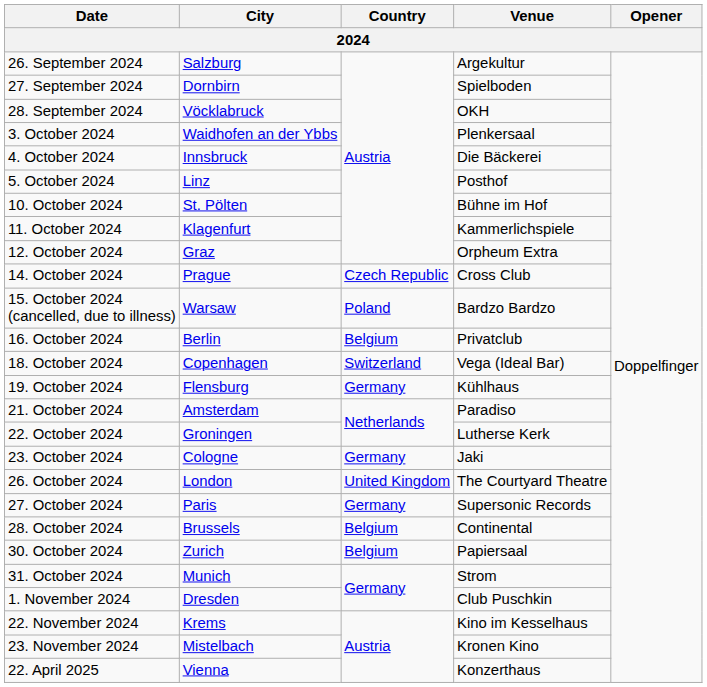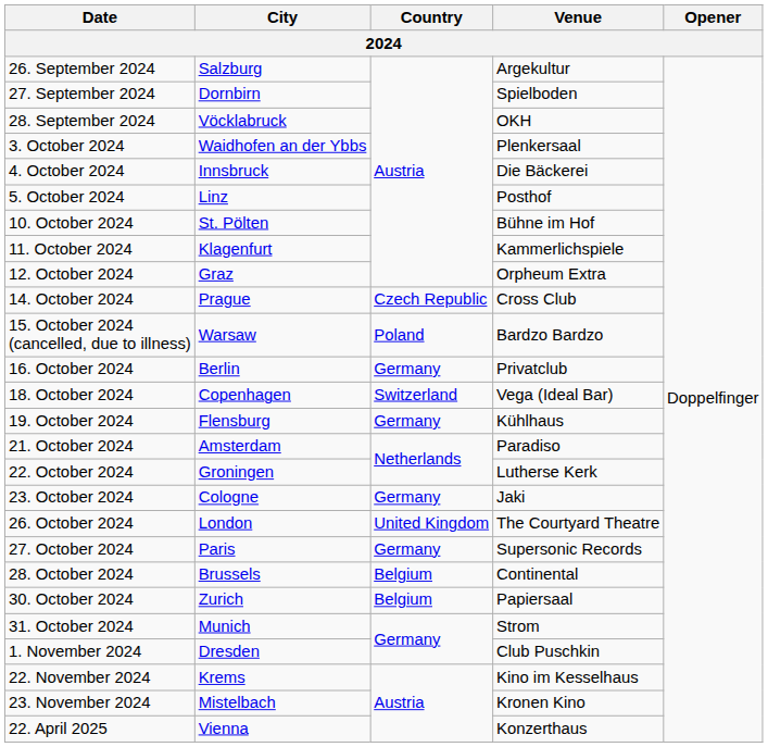 <table class="wikitable">
 <tr>
 <th>Date</th>
 <th>City</th>
 <th>Country</th>
 <th>Venue</th>
 <th>Opener</th>
 </tr>
 <tr>
 <th colspan="5">2024</th>
 </tr>
 <tr>
 <td>26. September 2024</td>
 <td><a href='#'>Salzburg</a></td>
 <td rowspan="9"><a href='#'>Austria</a></td>
 <td>Argekultur</td>
 <td rowspan="26">Doppelfinger</td>
 </tr>
 <tr>
 <td>27. September 2024</td>
 <td><a href='#'>Dornbirn</a></td>
 <td>Spielboden</td>
 </tr>
 <tr>
 <td>28. September 2024</td>
 <td><a href='#'>Vöcklabruck</a></td>
 <td>OKH</td>
 </tr>
 <tr>
 <td>3. October 2024</td>
 <td><a href='#'>Waidhofen an der Ybbs</a></td>
 <td>Plenkersaal</td>
 </tr>
 <tr>
 <td>4. October 2024</td>
 <td><a href='#'>Innsbruck</a></td>
 <td>Die Bäckerei</td>
 </tr>
 <tr>
 <td>5. October 2024</td>
 <td><a href='#'>Linz</a></td>
 <td>Posthof</td>
 </tr>
 <tr>
 <td>10. October 2024</td>
 <td><a href='#'>St. Pölten</a></td>
 <td>Bühne im Hof</td>
 </tr>
 <tr>
 <td>11. October 2024</td>
 <td><a href='#'>Klagenfurt</a></td>
 <td>Kammerlichspiele</td>
 </tr>
 <tr>
 <td>12. October 2024</td>
 <td><a href='#'>Graz</a></td>
 <td>Orpheum Extra</td>
 </tr>
 <tr>
 <td>14. October 2024</td>
 <td><a href='#'>Prague</a></td>
 <td><a href='#'>Czech Republic</a></td>
 <td>Cross Club</td>
 </tr>
 <tr>
 <td>15. October 2024<br>(cancelled, due to illness)</td>
 <td><a href='#'>Warsaw</a></td>
 <td><a href='#'>Poland</a></td>
 <td>Bardzo Bardzo</td>
 </tr>
 <tr>
 <td>16. October 2024</td>
 <td><a href='#'>Berlin</a></td>
-<td><a href='#'>Belgium</a></td>
+<td><a href='#'>Germany</a></td>
 <td>Privatclub</td>
 </tr>
 <tr>
 <td>18. October 2024</td>
 <td><a href='#'>Copenhagen</a></td>
 <td><a href='#'>Switzerland</a></td>
 <td>Vega (Ideal Bar)</td>
 </tr>
 <tr>
 <td>19. October 2024</td>
 <td><a href='#'>Flensburg</a></td>
 <td><a href='#'>Germany</a></td>
 <td>Kühlhaus</td>
 </tr>
 <tr>
 <td>21. October 2024</td>
 <td><a href='#'>Amsterdam</a></td>
 <td rowspan="2"><a href='#'>Netherlands</a></td>
 <td>Paradiso</td>
 </tr>
 <tr>
 <td>22. October 2024</td>
 <td><a href='#'>Groningen</a></td>
 <td>Lutherse Kerk</td>
 </tr>
 <tr>
 <td>23. October 2024</td>
 <td><a href='#'>Cologne</a></td>
 <td><a href='#'>Germany</a></td>
 <td>Jaki</td>
 </tr>
 <tr>
 <td>26. October 2024</td>
 <td><a href='#'>London</a></td>
 <td><a href='#'>United Kingdom</a></td>
 <td>The Courtyard Theatre</td>
 </tr>
 <tr>
 <td>27. October 2024</td>
 <td><a href='#'>Paris</a></td>
 <td><a href='#'>Germany</a></td>
 <td>Supersonic Records</td>
 </tr>
 <tr>
 <td>28. October 2024</td>
 <td><a href='#'>Brussels</a></td>
 <td><a href='#'>Belgium</a></td>
 <td>Continental</td>
 </tr>
 <tr>
 <td>30. October 2024</td>
 <td><a href='#'>Zurich</a></td>
 <td><a href='#'>Belgium</a></td>
 <td>Papiersaal</td>
 </tr>
 <tr>
 <td>31. October 2024</td>
 <td><a href='#'>Munich</a></td>
 <td rowspan="2"><a href='#'>Germany</a></td>
 <td>Strom</td>
 </tr>
 <tr>
 <td>1. November 2024</td>
 <td><a href='#'>Dresden</a></td>
 <td>Club Puschkin</td>
 </tr>
 <tr>
 <td>22. November 2024</td>
 <td><a href='#'>Krems</a></td>
 <td rowspan="3"><a href='#'>Austria</a></td>
 <td>Kino im Kesselhaus</td>
 </tr>
 <tr>
 <td>23. November 2024</td>
 <td><a href='#'>Mistelbach</a></td>
 <td>Kronen Kino</td>
 </tr>
 <tr>
 <td>22. April 2025</td>
 <td><a href='#'>Vienna</a></td>
 <td>Konzerthaus</td>
 </tr>
 </table>
